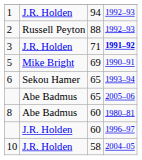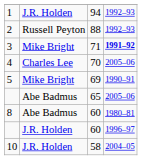 <table class="wikitable">
 <tr>
 </tr>
 <tr>
 <td>1</td>
 <td><a href='#'>J.R. Holden</a></td>
 <td>94</td>
 <td style="font-size:80%;"><a href='#'>1992–93</a></td>
 </tr>
 <tr>
 <td>2</td>
 <td>Russell Peyton</td>
 <td>88</td>
 <td style="font-size:80%;"><a href='#'>1992–93</a></td>
 </tr>
 <tr>
 <td>3</td>
-<td><a href='#'>J.R. Holden</a></td>
+<td><a href='#'>Mike Bright</a></td>
 <td>71</td>
 <td style="font-size:80%;"><strong><a href='#'>1991–92</a></strong></td>
+</tr>
+<tr>
+<td>4</td>
+<td><a href='#'>Charles Lee</a></td>
+<td>70</td>
+<td style="font-size:80%;"><a href='#'>2005–06</a></td>
 </tr>
 <tr>
 <td>5</td>
 <td><a href='#'>Mike Bright</a></td>
 <td>69</td>
 <td style="font-size:80%;"><a href='#'>1990–91</a></td>
-</tr>
-<tr>
-<td>6</td>
-<td>Sekou Hamer</td>
-<td>65</td>
-<td style="font-size:80%;"><a href='#'>1993–94</a></td>
 </tr>
 <tr>
 <td></td>
 <td>Abe Badmus</td>
 <td>65</td>
 <td style="font-size:80%;"><a href='#'>2005–06</a></td>
 </tr>
 <tr>
 <td>8</td>
 <td>Abe Badmus</td>
 <td>60</td>
 <td style="font-size:80%;"><a href='#'>1980–81</a></td>
 </tr>
 <tr>
 <td></td>
 <td><a href='#'>J.R. Holden</a></td>
 <td>60</td>
 <td style="font-size:80%;"><a href='#'>1996–97</a></td>
 </tr>
 <tr>
 <td>10</td>
 <td><a href='#'>J.R. Holden</a></td>
 <td>58</td>
 <td style="font-size:80%;"><a href='#'>2004–05</a></td>
 </tr>
 </table>
